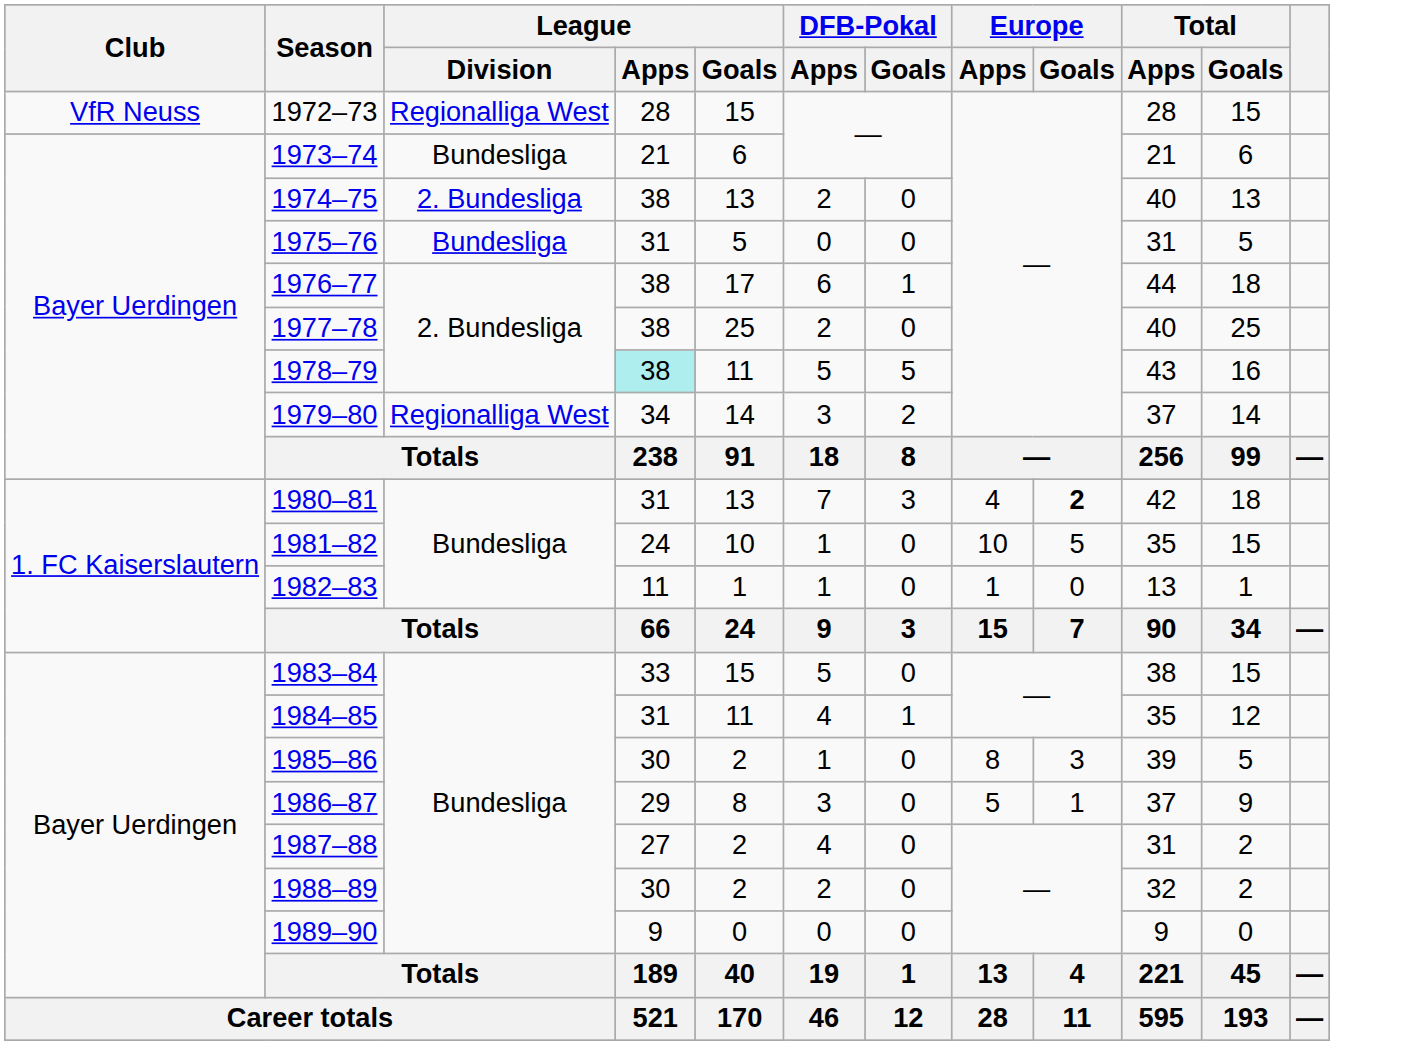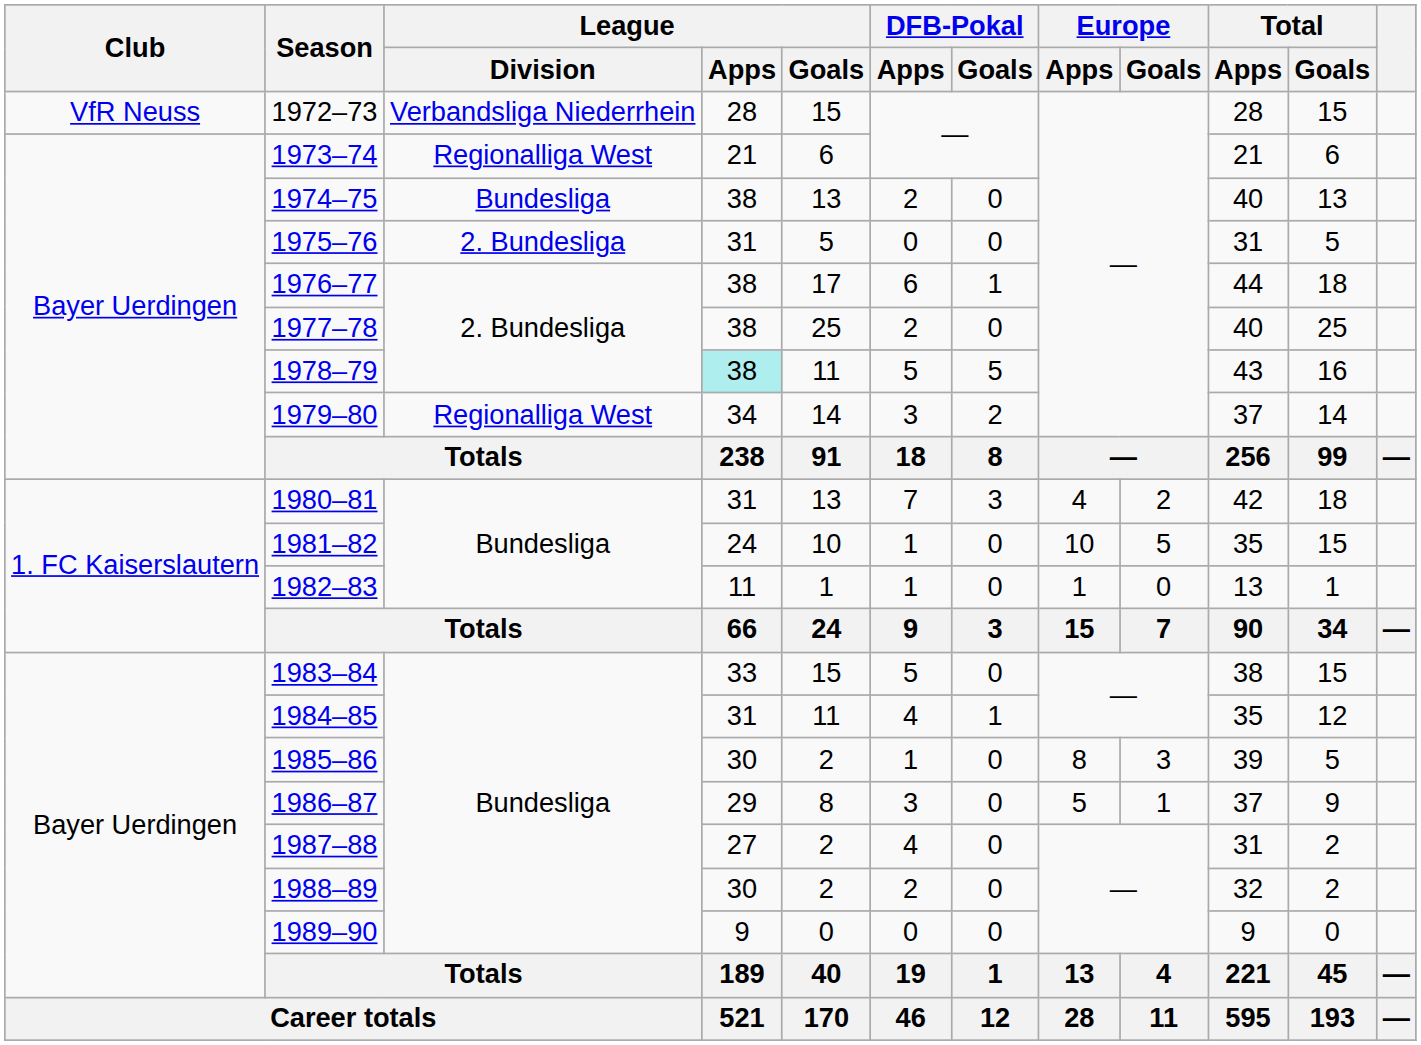 <table class="wikitable" Style="text-align: center">
 <tr>
 <th rowspan="2">Club</th>
 <th rowspan="2">Season</th>
 <th colspan="3">League</th>
 <th colspan="2"><a href='#'>DFB-Pokal</a></th>
 <th colspan="2"><a href='#'>Europe</a></th>
 <th colspan="2">Total</th>
 <th rowspan="2"></th>
 </tr>
 <tr>
 <th>Division</th>
 <th>Apps</th>
 <th>Goals</th>
 <th>Apps</th>
 <th>Goals</th>
 <th>Apps</th>
 <th>Goals</th>
 <th>Apps</th>
 <th>Goals</th>
 </tr>
 <tr>
 <td><a href='#'>VfR Neuss</a></td>
 <td>1972–73</td>
-<td><a href='#'>Regionalliga West</a></td>
+<td><a href='#'>Verbandsliga Niederrhein</a></td>
 <td>28</td>
 <td>15</td>
 <td rowspan="2" colspan="2">—</td>
 <td rowspan="8" colspan="2">—</td>
 <td>28</td>
 <td>15</td>
 <td></td>
 </tr>
 <tr>
 <td rowspan="8"><a href='#'>Bayer Uerdingen</a></td>
 <td><a href='#'>1973–74</a></td>
-<td>Bundesliga</td>
+<td><a href='#'>Regionalliga West</a></td>
 <td>21</td>
 <td>6</td>
 <td>21</td>
 <td>6</td>
 <td></td>
 </tr>
 <tr>
 <td><a href='#'>1974–75</a></td>
-<td><a href='#'>2. Bundesliga</a></td>
+<td><a href='#'>Bundesliga</a></td>
 <td>38</td>
 <td>13</td>
 <td>2</td>
 <td>0</td>
 <td>40</td>
 <td>13</td>
 <td></td>
 </tr>
 <tr>
 <td><a href='#'>1975–76</a></td>
-<td><a href='#'>Bundesliga</a></td>
+<td><a href='#'>2. Bundesliga</a></td>
 <td>31</td>
 <td>5</td>
 <td>0</td>
 <td>0</td>
 <td>31</td>
 <td>5</td>
 <td></td>
 </tr>
 <tr>
 <td><a href='#'>1976–77</a></td>
 <td rowspan="3">2. Bundesliga</td>
 <td>38</td>
 <td>17</td>
 <td>6</td>
 <td>1</td>
 <td>44</td>
 <td>18</td>
 <td></td>
 </tr>
 <tr>
 <td><a href='#'>1977–78</a></td>
 <td>38</td>
 <td>25</td>
 <td>2</td>
 <td>0</td>
 <td>40</td>
 <td>25</td>
 <td></td>
 </tr>
 <tr>
 <td><a href='#'>1978–79</a></td>
 <td style="background: paleturquoise;">38</td>
 <td>11</td>
 <td>5</td>
 <td>5</td>
 <td>43</td>
 <td>16</td>
 <td></td>
 </tr>
 <tr>
 <td><a href='#'>1979–80</a></td>
 <td><a href='#'>Regionalliga West</a></td>
 <td>34</td>
 <td>14</td>
 <td>3</td>
 <td>2</td>
 <td>37</td>
 <td>14</td>
 <td></td>
 </tr>
 <tr>
 <th colspan="2">Totals</th>
 <th>238</th>
 <th>91</th>
 <th>18</th>
 <th>8</th>
 <th colspan="2">—</th>
 <th>256</th>
 <th>99</th>
 <th>—</th>
 </tr>
 <tr>
 <td rowspan="4"><a href='#'>1. FC Kaiserslautern</a></td>
 <td><a href='#'>1980–81</a></td>
 <td rowspan="3">Bundesliga</td>
 <td>31</td>
 <td>13</td>
 <td>7</td>
 <td>3</td>
 <td>4</td>
-<td><strong>2</strong></td>
+<td>2</td>
 <td>42</td>
 <td>18</td>
 <td></td>
 </tr>
 <tr>
 <td><a href='#'>1981–82</a></td>
 <td>24</td>
 <td>10</td>
 <td>1</td>
 <td>0</td>
 <td>10</td>
 <td>5</td>
 <td>35</td>
 <td>15</td>
 <td></td>
 </tr>
 <tr>
 <td><a href='#'>1982–83</a></td>
 <td>11</td>
 <td>1</td>
 <td>1</td>
 <td>0</td>
 <td>1</td>
 <td>0</td>
 <td>13</td>
 <td>1</td>
 <td></td>
 </tr>
 <tr>
 <th colspan="2">Totals</th>
 <th>66</th>
 <th>24</th>
 <th>9</th>
 <th>3</th>
 <th>15</th>
 <th>7</th>
 <th>90</th>
 <th>34</th>
 <th>—</th>
 </tr>
 <tr>
 <td rowspan="8">Bayer Uerdingen</td>
 <td><a href='#'>1983–84</a></td>
 <td rowspan="7">Bundesliga</td>
 <td>33</td>
 <td>15</td>
 <td>5</td>
 <td>0</td>
 <td rowspan="2" colspan="2">—</td>
 <td>38</td>
 <td>15</td>
 <td></td>
 </tr>
 <tr>
 <td><a href='#'>1984–85</a></td>
 <td>31</td>
 <td>11</td>
 <td>4</td>
 <td>1</td>
 <td>35</td>
 <td>12</td>
 <td></td>
 </tr>
 <tr>
 <td><a href='#'>1985–86</a></td>
 <td>30</td>
 <td>2</td>
 <td>1</td>
 <td>0</td>
 <td>8</td>
 <td>3</td>
 <td>39</td>
 <td>5</td>
 <td></td>
 </tr>
 <tr>
 <td><a href='#'>1986–87</a></td>
 <td>29</td>
 <td>8</td>
 <td>3</td>
 <td>0</td>
 <td>5</td>
 <td>1</td>
 <td>37</td>
 <td>9</td>
 <td></td>
 </tr>
 <tr>
 <td><a href='#'>1987–88</a></td>
 <td>27</td>
 <td>2</td>
 <td>4</td>
 <td>0</td>
 <td rowspan="3" colspan="2">—</td>
 <td>31</td>
 <td>2</td>
 <td></td>
 </tr>
 <tr>
 <td><a href='#'>1988–89</a></td>
 <td>30</td>
 <td>2</td>
 <td>2</td>
 <td>0</td>
 <td>32</td>
 <td>2</td>
 <td></td>
 </tr>
 <tr>
 <td><a href='#'>1989–90</a></td>
 <td>9</td>
 <td>0</td>
 <td>0</td>
 <td>0</td>
 <td>9</td>
 <td>0</td>
 <td></td>
 </tr>
 <tr>
 <th colspan="2">Totals</th>
 <th>189</th>
 <th>40</th>
 <th>19</th>
 <th>1</th>
 <th>13</th>
 <th>4</th>
 <th>221</th>
 <th>45</th>
 <th>—</th>
 </tr>
 <tr>
 <th colspan="3">Career totals</th>
 <th>521</th>
 <th>170</th>
 <th>46</th>
 <th>12</th>
 <th>28</th>
 <th>11</th>
 <th>595</th>
 <th>193</th>
 <th>—</th>
 </tr>
 </table>
